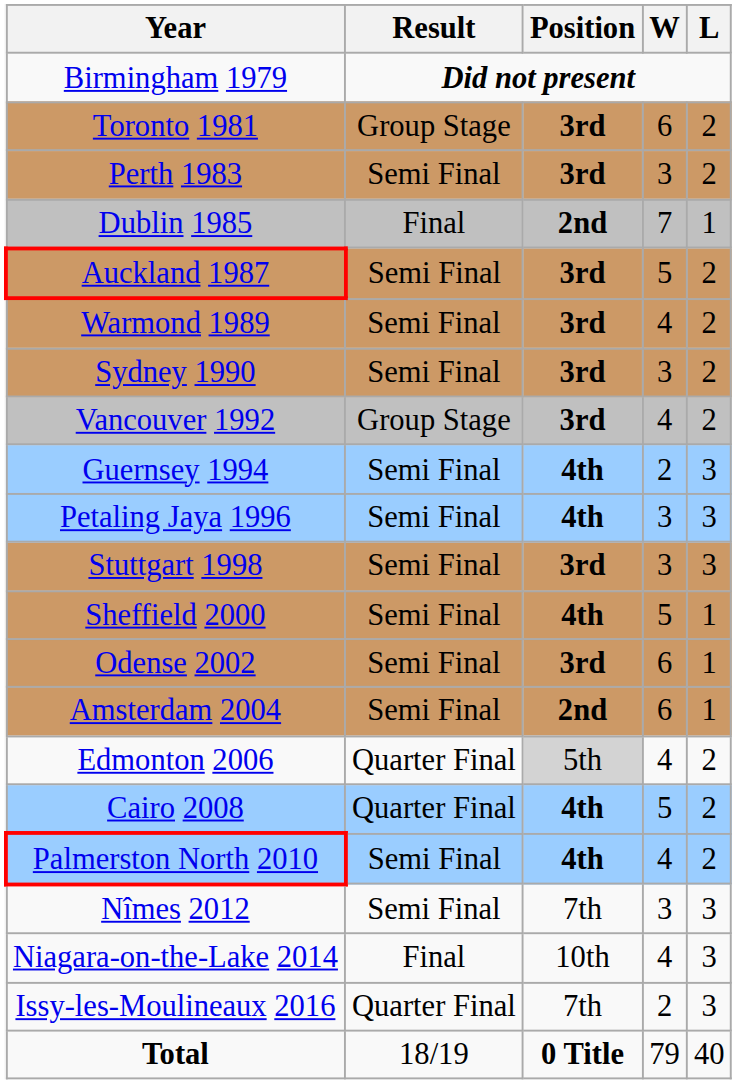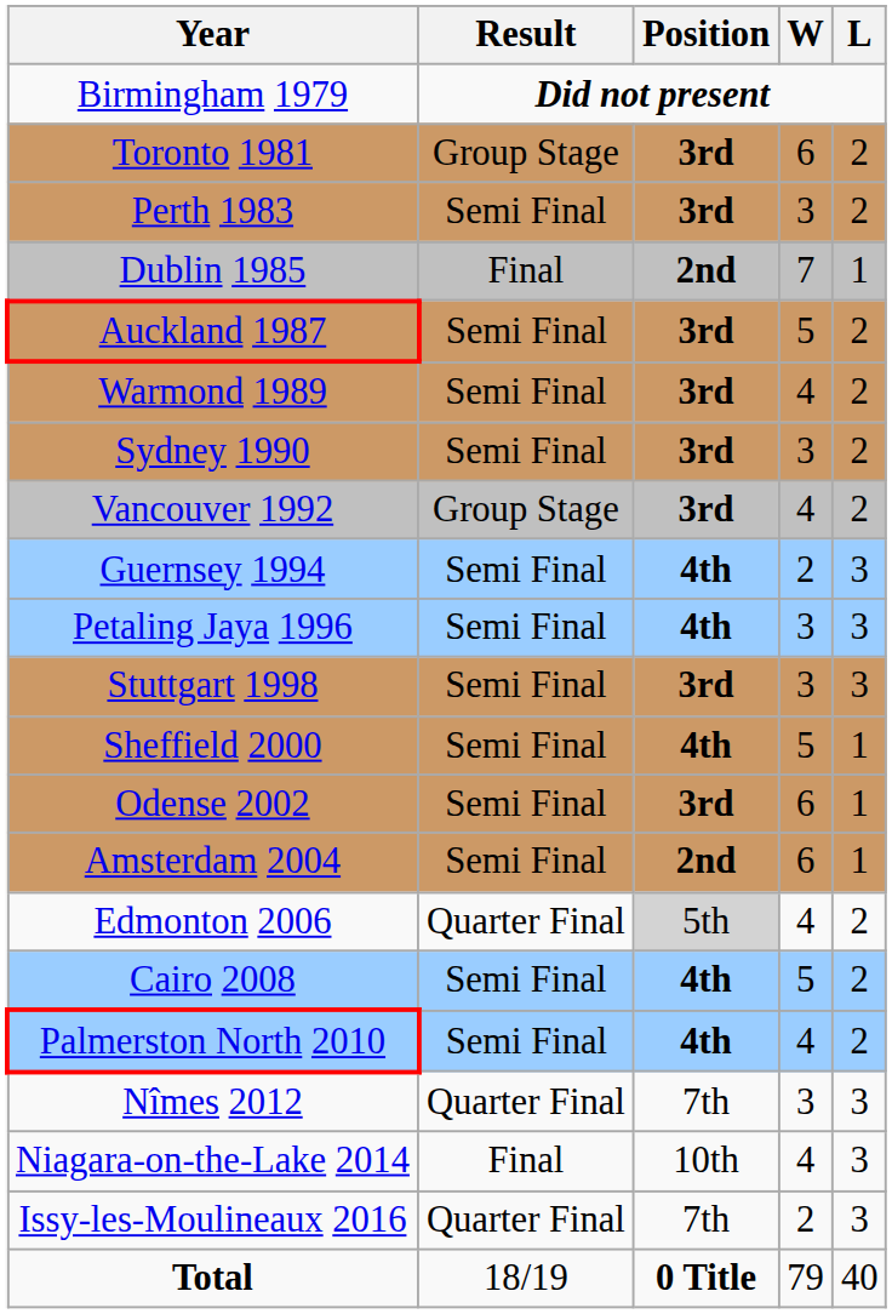 <table class="wikitable" style="text-align: center;">
 <tr>
 <th>Year</th>
 <th>Result</th>
 <th>Position</th>
 <th>W</th>
 <th>L</th>
 </tr>
 <tr>
 <td> <a href='#'>Birmingham</a> <a href='#'>1979</a></td>
 <td rowspan="1" colspan="4" align="center"><strong><em>Did not present</em></strong></td>
 </tr>
 <tr style="background:#c96;">
 <td> <a href='#'>Toronto</a> <a href='#'>1981</a></td>
 <td>Group Stage</td>
 <td><strong>3rd </strong></td>
 <td>6</td>
 <td>2</td>
 </tr>
 <tr style="background:#c96;">
 <td> <a href='#'>Perth</a> <a href='#'>1983</a></td>
 <td>Semi Final</td>
 <td><strong>3rd </strong></td>
 <td>3</td>
 <td>2</td>
 </tr>
 <tr style="background:silver;">
 <td> <a href='#'>Dublin</a> <a href='#'>1985</a></td>
 <td>Final</td>
 <td><strong>2nd </strong></td>
 <td>7</td>
 <td>1</td>
 </tr>
 <tr style="background:#c96;">
 <td style="border: 2px solid red"> <a href='#'>Auckland</a> <a href='#'>1987</a></td>
 <td>Semi Final</td>
 <td><strong>3rd </strong></td>
 <td>5</td>
 <td>2</td>
 </tr>
 <tr style="background:#c96;">
 <td> <a href='#'>Warmond</a> <a href='#'>1989</a></td>
 <td>Semi Final</td>
 <td><strong>3rd </strong></td>
 <td>4</td>
 <td>2</td>
 </tr>
 <tr style="background:#c96;">
 <td> <a href='#'>Sydney</a> <a href='#'>1990</a></td>
 <td>Semi Final</td>
 <td><strong>3rd </strong></td>
 <td>3</td>
 <td>2</td>
 </tr>
 <tr style="background:silver;">
 <td> <a href='#'>Vancouver</a> <a href='#'>1992</a></td>
 <td>Group Stage</td>
 <td><strong>3rd </strong></td>
 <td>4</td>
 <td>2</td>
 </tr>
 <tr style="background:#9acdff;">
 <td> <a href='#'>Guernsey</a> <a href='#'>1994</a></td>
 <td>Semi Final</td>
 <td><strong>4th </strong></td>
 <td>2</td>
 <td>3</td>
 </tr>
 <tr style="background:#9acdff;">
 <td> <a href='#'>Petaling Jaya</a> <a href='#'>1996</a></td>
 <td>Semi Final</td>
 <td><strong>4th </strong></td>
 <td>3</td>
 <td>3</td>
 </tr>
 <tr style="background:#c96;">
 <td> <a href='#'>Stuttgart</a> <a href='#'>1998</a></td>
 <td>Semi Final</td>
 <td><strong>3rd </strong></td>
 <td>3</td>
 <td>3</td>
 </tr>
 <tr style="background:#c96;">
 <td> <a href='#'>Sheffield</a> <a href='#'>2000</a></td>
 <td>Semi Final</td>
 <td><strong>4th </strong></td>
 <td>5</td>
 <td>1</td>
 </tr>
 <tr style="background:#c96;">
 <td> <a href='#'>Odense</a> <a href='#'>2002</a></td>
 <td>Semi Final</td>
 <td><strong>3rd </strong></td>
 <td>6</td>
 <td>1</td>
 </tr>
 <tr style="background:#c96;">
 <td> <a href='#'>Amsterdam</a> <a href='#'>2004</a></td>
 <td>Semi Final</td>
 <td><strong>2nd </strong></td>
 <td>6</td>
 <td>1</td>
 </tr>
 <tr>
 <td> <a href='#'>Edmonton</a> <a href='#'>2006</a></td>
 <td>Quarter Final</td>
 <td style="background: lightgrey;">5th</td>
 <td>4</td>
 <td>2</td>
 </tr>
 <tr style="background:#9acdff;">
 <td> <a href='#'>Cairo</a> <a href='#'>2008</a></td>
-<td>Quarter Final</td>
+<td>Semi Final</td>
 <td><strong>4th </strong></td>
 <td>5</td>
 <td>2</td>
 </tr>
 <tr style="background:#9acdff;">
 <td style="border: 2px solid red"> <a href='#'>Palmerston North</a> <a href='#'>2010</a></td>
 <td>Semi Final</td>
 <td><strong>4th </strong></td>
 <td>4</td>
 <td>2</td>
 </tr>
 <tr>
 <td> <a href='#'>Nîmes</a> <a href='#'>2012</a></td>
-<td>Semi Final</td>
+<td>Quarter Final</td>
 <td>7th</td>
 <td>3</td>
 <td>3</td>
 </tr>
 <tr>
 <td> <a href='#'>Niagara-on-the-Lake</a> <a href='#'>2014</a></td>
 <td>Final</td>
 <td>10th</td>
 <td>4</td>
 <td>3</td>
 </tr>
 <tr>
 <td> <a href='#'>Issy-les-Moulineaux</a> <a href='#'>2016</a></td>
 <td>Quarter Final</td>
 <td>7th</td>
 <td>2</td>
 <td>3</td>
 </tr>
 <tr>
 <td><strong>Total</strong></td>
 <td>18/19</td>
 <td><strong>0 Title</strong></td>
 <td>79</td>
 <td>40</td>
 </tr>
 </table>
